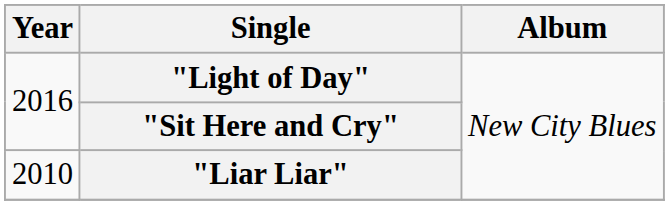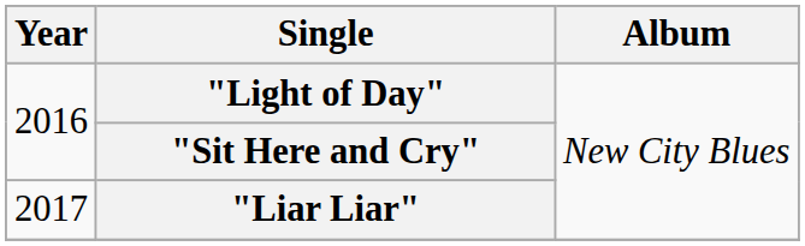 <table class="wikitable plainrowheaders">
 <tr>
 <th>Year</th>
 <th style="width:12em;">Single</th>
 <th>Album</th>
 </tr>
 <tr>
 <td rowspan="2">2016</td>
 <th scope="row">"Light of Day"</th>
 <td rowspan="3"><em>New City Blues</em></td>
 </tr>
 <tr>
 <th scope="row">"Sit Here and Cry"</th>
 </tr>
 <tr>
-<td>2010</td>
+<td>2017</td>
 <th scope="row">"Liar Liar"</th>
 </tr>
 <tr>
 </tr>
 </table>
